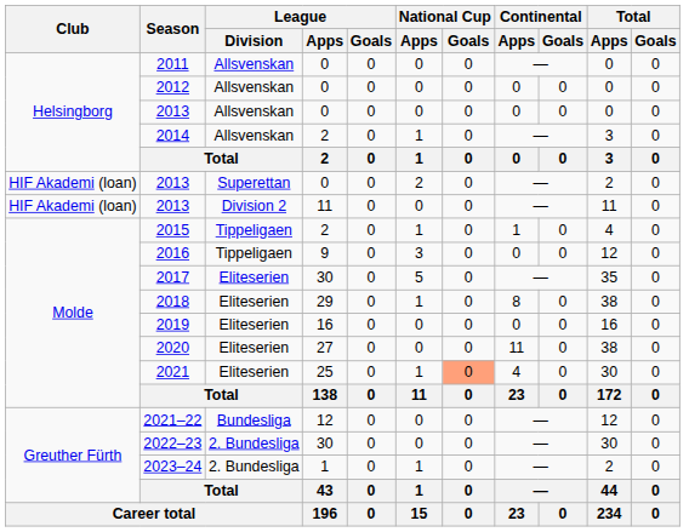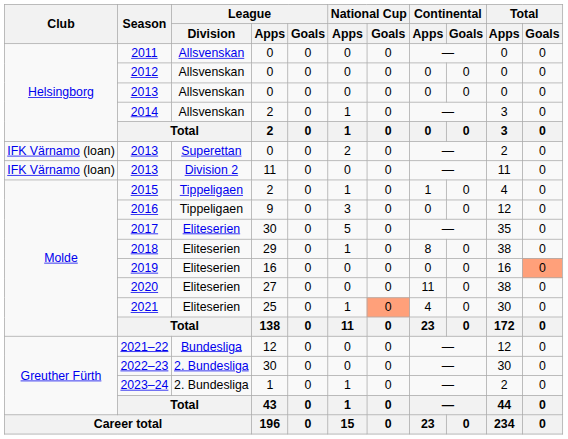 <table class="wikitable" style="text-align:center">
 <tr>
 <th rowspan="2">Club</th>
 <th rowspan="2">Season</th>
 <th colspan="3">League</th>
 <th colspan="2">National Cup</th>
 <th colspan="2">Continental</th>
 <th colspan="2">Total</th>
 </tr>
 <tr>
 <th>Division</th>
 <th>Apps</th>
 <th>Goals</th>
 <th>Apps</th>
 <th>Goals</th>
 <th>Apps</th>
 <th>Goals</th>
 <th>Apps</th>
 <th>Goals</th>
 </tr>
 <tr>
 <td rowspan="5"><a href='#'>Helsingborg</a></td>
 <td><a href='#'>2011</a></td>
 <td><a href='#'>Allsvenskan</a></td>
 <td>0</td>
 <td>0</td>
 <td>0</td>
 <td>0</td>
 <td colspan="2">—</td>
 <td>0</td>
 <td>0</td>
 </tr>
 <tr>
 <td><a href='#'>2012</a></td>
 <td>Allsvenskan</td>
 <td>0</td>
 <td>0</td>
 <td>0</td>
 <td>0</td>
 <td>0</td>
 <td>0</td>
 <td>0</td>
 <td>0</td>
 </tr>
 <tr>
 <td><a href='#'>2013</a></td>
 <td>Allsvenskan</td>
 <td>0</td>
 <td>0</td>
 <td>0</td>
 <td>0</td>
 <td>0</td>
 <td>0</td>
 <td>0</td>
 <td>0</td>
 </tr>
 <tr>
 <td><a href='#'>2014</a></td>
 <td>Allsvenskan</td>
 <td>2</td>
 <td>0</td>
 <td>1</td>
 <td>0</td>
 <td colspan="2">—</td>
 <td>3</td>
 <td>0</td>
 </tr>
 <tr>
 <th colspan="2">Total</th>
 <th>2</th>
 <th>0</th>
 <th>1</th>
 <th>0</th>
 <th>0</th>
 <th>0</th>
 <th>3</th>
 <th>0</th>
 </tr>
 <tr>
-<td><a href='#'>HIF Akademi</a> (loan)</td>
+<td><a href='#'>IFK Värnamo</a> (loan)</td>
 <td><a href='#'>2013</a></td>
 <td><a href='#'>Superettan</a></td>
 <td>0</td>
 <td>0</td>
 <td>2</td>
 <td>0</td>
 <td colspan="2">—</td>
 <td>2</td>
 <td>0</td>
 </tr>
 <tr>
-<td><a href='#'>HIF Akademi</a> (loan)</td>
+<td><a href='#'>IFK Värnamo</a> (loan)</td>
 <td><a href='#'>2013</a></td>
 <td><a href='#'>Division 2</a></td>
 <td>11</td>
 <td>0</td>
 <td>0</td>
 <td>0</td>
 <td colspan="2">—</td>
 <td>11</td>
 <td>0</td>
 </tr>
 <tr>
 <td rowspan="8"><a href='#'>Molde</a></td>
 <td><a href='#'>2015</a></td>
 <td><a href='#'>Tippeligaen</a></td>
 <td>2</td>
 <td>0</td>
 <td>1</td>
 <td>0</td>
 <td>1</td>
 <td>0</td>
 <td>4</td>
 <td>0</td>
 </tr>
 <tr>
 <td><a href='#'>2016</a></td>
 <td>Tippeligaen</td>
 <td>9</td>
 <td>0</td>
 <td>3</td>
 <td>0</td>
 <td>0</td>
 <td>0</td>
 <td>12</td>
 <td>0</td>
 </tr>
 <tr>
 <td><a href='#'>2017</a></td>
 <td><a href='#'>Eliteserien</a></td>
 <td>30</td>
 <td>0</td>
 <td>5</td>
 <td>0</td>
 <td colspan="2">—</td>
 <td>35</td>
 <td>0</td>
 </tr>
 <tr>
 <td><a href='#'>2018</a></td>
 <td>Eliteserien</td>
 <td>29</td>
 <td>0</td>
 <td>1</td>
 <td>0</td>
 <td>8</td>
 <td>0</td>
 <td>38</td>
 <td>0</td>
 </tr>
 <tr>
 <td><a href='#'>2019</a></td>
 <td>Eliteserien</td>
 <td>16</td>
 <td>0</td>
 <td>0</td>
 <td>0</td>
 <td>0</td>
 <td>0</td>
 <td>16</td>
-<td>0</td>
+<td style="background: lightsalmon;">0</td>
 </tr>
 <tr>
 <td><a href='#'>2020</a></td>
 <td>Eliteserien</td>
 <td>27</td>
 <td>0</td>
 <td>0</td>
 <td>0</td>
 <td>11</td>
 <td>0</td>
 <td>38</td>
 <td>0</td>
 </tr>
 <tr>
 <td><a href='#'>2021</a></td>
 <td>Eliteserien</td>
 <td>25</td>
 <td>0</td>
 <td>1</td>
 <td style="background: lightsalmon;">0</td>
 <td>4</td>
 <td>0</td>
 <td>30</td>
 <td>0</td>
 </tr>
 <tr>
 <th colspan="2">Total</th>
 <th>138</th>
 <th>0</th>
 <th>11</th>
 <th>0</th>
 <th>23</th>
 <th>0</th>
 <th>172</th>
 <th>0</th>
 </tr>
 <tr>
 <td rowspan="4"><a href='#'>Greuther Fürth</a></td>
 <td><a href='#'>2021–22</a></td>
 <td><a href='#'>Bundesliga</a></td>
 <td>12</td>
 <td>0</td>
 <td>0</td>
 <td>0</td>
 <td colspan="2">—</td>
 <td>12</td>
 <td>0</td>
 </tr>
 <tr>
 <td><a href='#'>2022–23</a></td>
 <td><a href='#'>2. Bundesliga</a></td>
 <td>30</td>
 <td>0</td>
 <td>0</td>
 <td>0</td>
 <td colspan="2">—</td>
 <td>30</td>
 <td>0</td>
 </tr>
 <tr>
 <td><a href='#'>2023–24</a></td>
 <td>2. Bundesliga</td>
 <td>1</td>
 <td>0</td>
 <td>1</td>
 <td>0</td>
 <td colspan="2">—</td>
 <td>2</td>
 <td>0</td>
 </tr>
 <tr>
 <th colspan="2">Total</th>
 <th>43</th>
 <th>0</th>
 <th>1</th>
 <th>0</th>
 <th colspan="2">—</th>
 <th>44</th>
 <th>0</th>
 </tr>
 <tr>
 <th colspan="3">Career total</th>
 <th>196</th>
 <th>0</th>
 <th>15</th>
 <th>0</th>
 <th>23</th>
 <th>0</th>
 <th>234</th>
 <th>0</th>
 </tr>
 </table>
